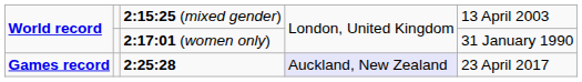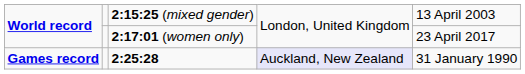 <table class="wikitable">
 <tr>
 <td rowspan=2><a href='#'><strong>World record</strong></a></td>
 <td></td>
 <td><strong>2:15:25</strong> (<em>mixed gender</em>)</td>
 <td rowspan=2>London, United Kingdom</td>
 <td>13 April 2003</td>
 </tr>
 <tr>
 <td></td>
 <td><strong>2:17:01</strong> (<em>women only</em>)</td>
-<td>31 January 1990</td>
+<td>23 April 2017</td>
 </tr>
 <tr>
 <td><a href='#'><strong>Games record</strong></a></td>
 <td></td>
 <td><strong>2:25:28</strong></td>
 <td style="background: lavender;">Auckland, New Zealand</td>
-<td>23 April 2017</td>
+<td>31 January 1990</td>
 </tr>
 </table>
